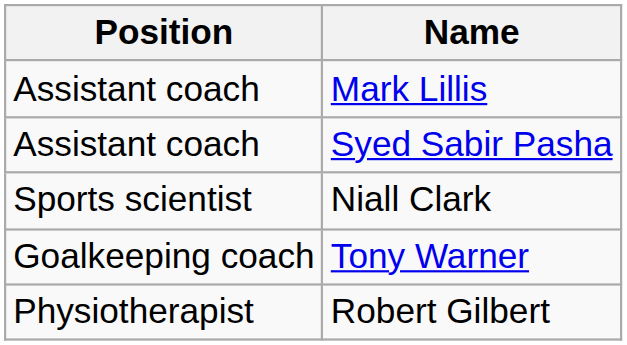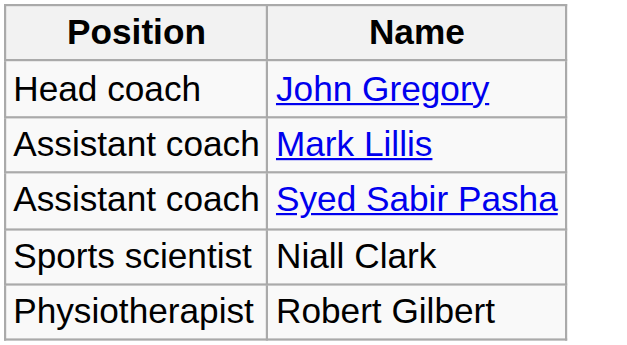 <table class="wikitable">
 <tr>
 <th>Position</th>
 <th>Name</th>
+</tr>
+<tr>
+<td>Head coach</td>
+<td> <a href='#'>John Gregory</a></td>
 </tr>
 <tr>
 <td>Assistant coach</td>
 <td> <a href='#'>Mark Lillis</a></td>
 </tr>
 <tr>
 <td>Assistant coach</td>
 <td> <a href='#'>Syed Sabir Pasha</a></td>
 </tr>
 <tr>
 <td>Sports scientist</td>
 <td> Niall Clark</td>
 </tr>
 <tr>
-<td>Goalkeeping coach</td>
-<td> <a href='#'>Tony Warner</a></td>
-</tr>
-<tr>
 <td>Physiotherapist</td>
 <td>Robert Gilbert</td>
 </tr>
 </table>
